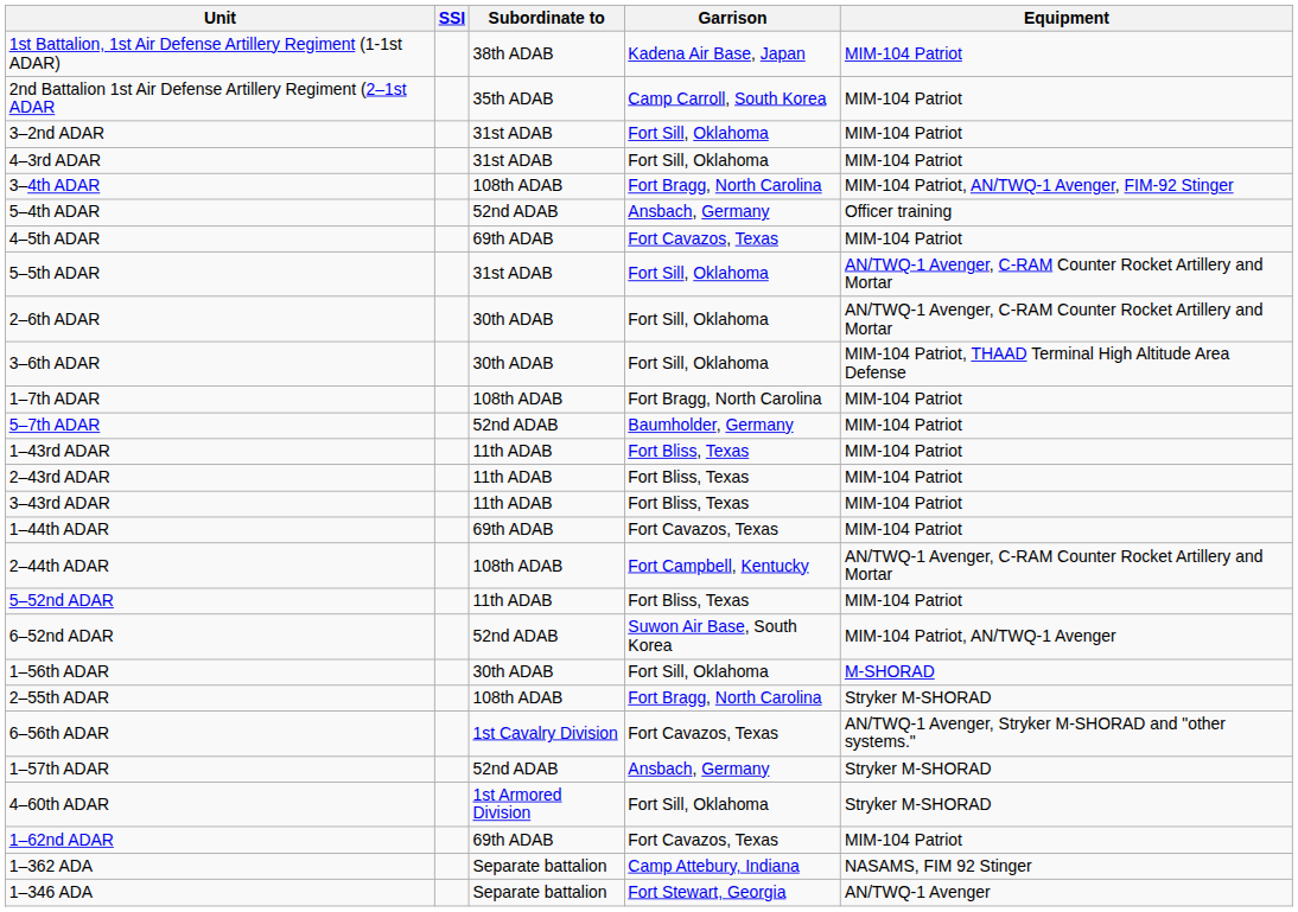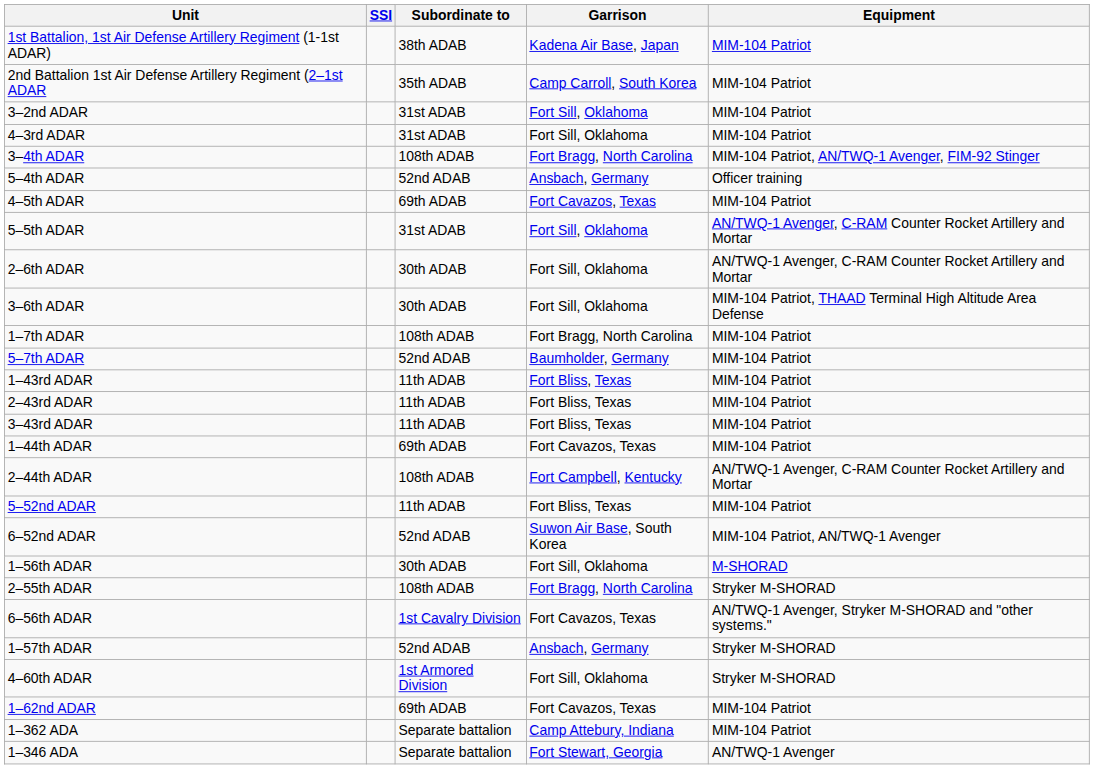 <table class="wikitable sortable">
 <tr>
 <th>Unit</th>
 <th><a href='#'>SSI</a></th>
 <th>Subordinate to</th>
 <th>Garrison</th>
 <th>Equipment</th>
 </tr>
 <tr>
 <td><a href='#'>1st Battalion, 1st Air Defense Artillery Regiment</a> (1-1st ADAR)</td>
 <td></td>
 <td>38th ADAB</td>
 <td><a href='#'>Kadena Air Base</a>, <a href='#'>Japan</a></td>
 <td><a href='#'>MIM-104 Patriot</a></td>
 </tr>
 <tr>
 <td>2nd Battalion 1st Air Defense Artillery Regiment (<a href='#'>2–1st ADAR</a></td>
 <td></td>
 <td>35th ADAB</td>
 <td><a href='#'>Camp Carroll</a>, <a href='#'>South Korea</a></td>
 <td>MIM-104 Patriot</td>
 </tr>
 <tr>
 <td>3–2nd ADAR</td>
 <td></td>
 <td>31st ADAB</td>
 <td><a href='#'>Fort Sill</a>, <a href='#'>Oklahoma</a></td>
 <td>MIM-104 Patriot</td>
 </tr>
 <tr>
 <td>4–3rd ADAR</td>
 <td></td>
 <td>31st ADAB</td>
 <td>Fort Sill, Oklahoma</td>
 <td>MIM-104 Patriot</td>
 </tr>
 <tr>
 <td>3–<a href='#'>4th ADAR</a></td>
 <td></td>
 <td>108th ADAB</td>
 <td><a href='#'>Fort Bragg</a>, <a href='#'>North Carolina</a></td>
 <td>MIM-104 Patriot, <a href='#'>AN/TWQ-1 Avenger</a>, <a href='#'>FIM-92 Stinger</a></td>
 </tr>
 <tr>
 <td>5–4th ADAR</td>
 <td></td>
 <td>52nd ADAB</td>
 <td><a href='#'>Ansbach</a>, <a href='#'>Germany</a></td>
 <td>Officer training</td>
 </tr>
 <tr>
 <td>4–5th ADAR</td>
 <td></td>
 <td>69th ADAB</td>
 <td><a href='#'>Fort Cavazos</a>, <a href='#'>Texas</a></td>
 <td>MIM-104 Patriot</td>
 </tr>
 <tr>
 <td>5–5th ADAR</td>
 <td></td>
 <td>31st ADAB</td>
 <td><a href='#'>Fort Sill</a>, <a href='#'>Oklahoma</a></td>
 <td><a href='#'>AN/TWQ-1 Avenger</a>, <a href='#'>C-RAM</a> Counter Rocket Artillery and Mortar</td>
 </tr>
 <tr>
 <td>2–6th ADAR</td>
 <td></td>
 <td>30th ADAB</td>
 <td>Fort Sill, Oklahoma</td>
 <td>AN/TWQ-1 Avenger, C-RAM Counter Rocket Artillery and Mortar</td>
 </tr>
 <tr>
 <td>3–6th ADAR</td>
 <td></td>
 <td>30th ADAB</td>
 <td>Fort Sill, Oklahoma</td>
 <td>MIM-104 Patriot, <a href='#'>THAAD</a> Terminal High Altitude Area Defense</td>
 </tr>
 <tr>
 <td>1–7th ADAR</td>
 <td></td>
 <td>108th ADAB</td>
 <td>Fort Bragg, North Carolina</td>
 <td>MIM-104 Patriot</td>
 </tr>
 <tr>
 <td><a href='#'>5–7th ADAR</a></td>
 <td></td>
 <td>52nd ADAB</td>
 <td><a href='#'>Baumholder</a>, <a href='#'>Germany</a></td>
 <td>MIM-104 Patriot</td>
 </tr>
 <tr>
 <td>1–43rd ADAR</td>
 <td></td>
 <td>11th ADAB</td>
 <td><a href='#'>Fort Bliss</a>, <a href='#'>Texas</a></td>
 <td>MIM-104 Patriot</td>
 </tr>
 <tr>
 <td>2–43rd ADAR</td>
 <td></td>
 <td>11th ADAB</td>
 <td>Fort Bliss, Texas</td>
 <td>MIM-104 Patriot</td>
 </tr>
 <tr>
 <td>3–43rd ADAR</td>
 <td></td>
 <td>11th ADAB</td>
 <td>Fort Bliss, Texas</td>
 <td>MIM-104 Patriot</td>
 </tr>
 <tr>
 <td>1–44th ADAR</td>
 <td></td>
 <td>69th ADAB</td>
 <td>Fort Cavazos, Texas</td>
 <td>MIM-104 Patriot</td>
 </tr>
 <tr>
 <td>2–44th ADAR</td>
 <td></td>
 <td>108th ADAB</td>
 <td><a href='#'>Fort Campbell</a>, <a href='#'>Kentucky</a></td>
 <td>AN/TWQ-1 Avenger, C-RAM Counter Rocket Artillery and Mortar</td>
 </tr>
 <tr>
 <td><a href='#'>5–52nd ADAR</a></td>
 <td></td>
 <td>11th ADAB</td>
 <td>Fort Bliss, Texas</td>
 <td>MIM-104 Patriot</td>
 </tr>
 <tr>
 <td>6–52nd ADAR</td>
 <td></td>
 <td>52nd ADAB</td>
 <td><a href='#'>Suwon Air Base</a>, South Korea</td>
 <td>MIM-104 Patriot, AN/TWQ-1 Avenger</td>
 </tr>
 <tr>
 <td>1–56th ADAR</td>
 <td></td>
 <td>30th ADAB</td>
 <td>Fort Sill, Oklahoma</td>
 <td><a href='#'>M-SHORAD</a></td>
 </tr>
 <tr>
 <td>2–55th ADAR</td>
 <td></td>
 <td>108th ADAB</td>
 <td><a href='#'>Fort Bragg</a>, <a href='#'>North Carolina</a></td>
 <td>Stryker M-SHORAD</td>
 </tr>
 <tr>
 <td>6–56th ADAR</td>
 <td></td>
 <td><a href='#'>1st Cavalry Division</a></td>
 <td>Fort Cavazos, Texas</td>
 <td>AN/TWQ-1 Avenger, Stryker M-SHORAD and "other systems."</td>
 </tr>
 <tr>
 <td>1–57th ADAR</td>
 <td></td>
 <td>52nd ADAB</td>
 <td><a href='#'>Ansbach</a>, <a href='#'>Germany</a></td>
 <td>Stryker M-SHORAD</td>
 </tr>
 <tr>
 <td>4–60th ADAR</td>
 <td></td>
 <td><a href='#'>1st Armored Division</a></td>
 <td>Fort Sill, Oklahoma</td>
 <td>Stryker M-SHORAD</td>
 </tr>
 <tr>
 <td><a href='#'>1–62nd ADAR</a></td>
 <td></td>
 <td>69th ADAB</td>
 <td>Fort Cavazos, Texas</td>
 <td>MIM-104 Patriot</td>
 </tr>
 <tr>
 <td>1–362 ADA</td>
 <td></td>
 <td>Separate battalion</td>
 <td><a href='#'>Camp Attebury, Indiana</a></td>
-<td>NASAMS, FIM 92 Stinger</td>
+<td>MIM-104 Patriot</td>
 </tr>
 <tr>
 <td>1–346 ADA</td>
 <td></td>
 <td>Separate battalion</td>
 <td><a href='#'>Fort Stewart, Georgia</a></td>
 <td>AN/TWQ-1 Avenger</td>
 </tr>
 </table>
